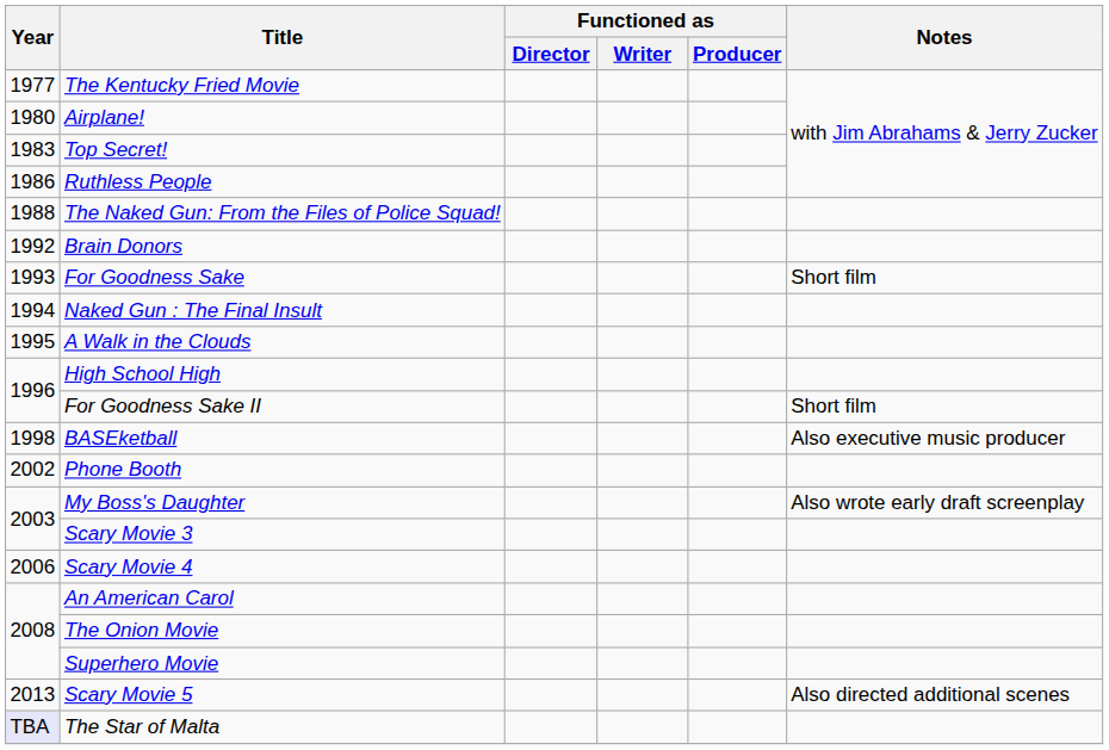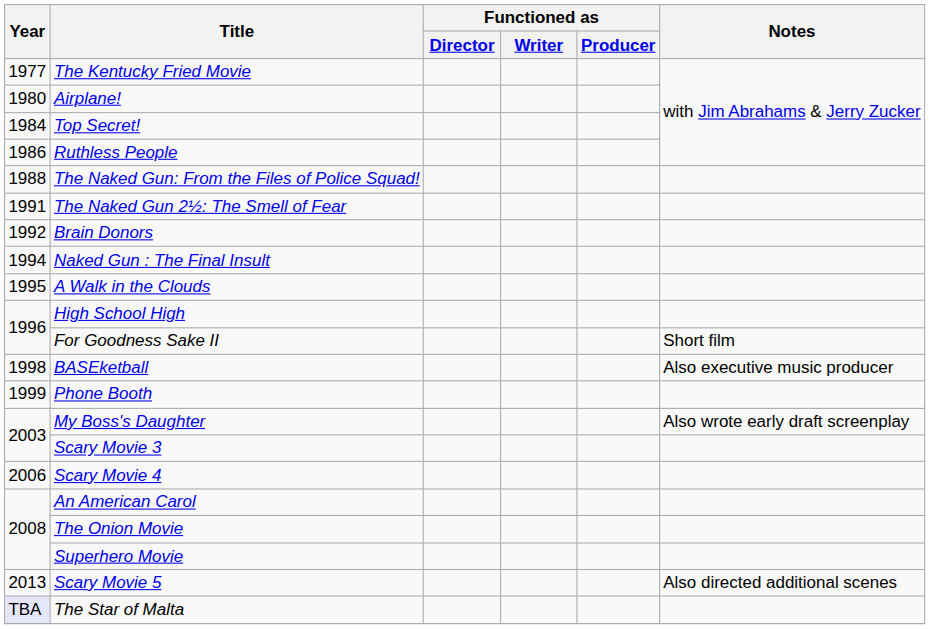 <table class="wikitable">
 <tr>
 <th rowspan="2">Year</th>
 <th rowspan="2">Title</th>
 <th colspan="3"><strong>Functioned as</strong></th>
 <th rowspan="2">Notes</th>
 </tr>
 <tr>
 <th width=65><a href='#'>Director</a></th>
 <th width=65><a href='#'>Writer</a></th>
 <th width=65><a href='#'>Producer</a></th>
 </tr>
 <tr>
 <td>1977</td>
 <td><em><a href='#'>The Kentucky Fried Movie</a></em></td>
 <td></td>
 <td></td>
 <td></td>
 <td rowspan=4>with <a href='#'>Jim Abrahams</a> & <a href='#'>Jerry Zucker</a></td>
 </tr>
 <tr>
 <td>1980</td>
 <td><em><a href='#'>Airplane!</a></em></td>
 <td></td>
 <td></td>
 <td></td>
 </tr>
 <tr>
-<td>1983</td>
+<td>1984</td>
 <td><em><a href='#'>Top Secret!</a></em></td>
 <td></td>
 <td></td>
 <td></td>
 </tr>
 <tr>
 <td>1986</td>
 <td><em><a href='#'>Ruthless People</a></em></td>
 <td></td>
 <td></td>
 <td></td>
 </tr>
 <tr>
 <td>1988</td>
 <td><em><a href='#'>The Naked Gun: From the Files of Police Squad!</a></em></td>
 <td></td>
 <td></td>
 <td></td>
 <td></td>
 </tr>
 <tr>
+<td>1991</td>
+<td><em><a href='#'>The Naked Gun 2½: The Smell of Fear</a></em></td>
+<td></td>
+<td></td>
+<td></td>
+<td></td>
+</tr>
+<tr>
 <td>1992</td>
 <td><em><a href='#'>Brain Donors</a></em></td>
 <td></td>
 <td></td>
 <td></td>
 <td></td>
-</tr>
-<tr>
-<td>1993</td>
-<td><em><a href='#'>For Goodness Sake</a></em></td>
-<td></td>
-<td></td>
-<td></td>
-<td>Short film</td>
 </tr>
 <tr>
 <td>1994</td>
 <td><em><a href='#'>Naked Gun : The Final Insult</a></em></td>
 <td></td>
 <td></td>
 <td></td>
 <td></td>
 </tr>
 <tr>
 <td>1995</td>
 <td><em><a href='#'>A Walk in the Clouds</a></em></td>
 <td></td>
 <td></td>
 <td></td>
 <td></td>
 </tr>
 <tr>
 <td rowspan=2>1996</td>
 <td><em><a href='#'>High School High</a></em></td>
 <td></td>
 <td></td>
 <td></td>
 <td></td>
 </tr>
 <tr>
 <td><em>For Goodness Sake II</em></td>
 <td></td>
 <td></td>
 <td></td>
 <td>Short film</td>
 </tr>
 <tr>
 <td>1998</td>
 <td><em><a href='#'>BASEketball</a></em></td>
 <td></td>
 <td></td>
 <td></td>
 <td>Also executive music producer</td>
 </tr>
 <tr>
-<td>2002</td>
+<td>1999</td>
 <td><em><a href='#'>Phone Booth</a></em></td>
 <td></td>
 <td></td>
 <td></td>
 <td></td>
 </tr>
 <tr>
 <td rowspan="2">2003</td>
 <td><em><a href='#'>My Boss's Daughter</a></em></td>
 <td></td>
 <td></td>
 <td></td>
 <td>Also wrote early draft screenplay</td>
 </tr>
 <tr>
 <td><em><a href='#'>Scary Movie 3</a></em></td>
 <td></td>
 <td></td>
 <td></td>
 <td></td>
 </tr>
 <tr>
 <td>2006</td>
 <td><em><a href='#'>Scary Movie 4</a></em></td>
 <td></td>
 <td></td>
 <td></td>
 <td></td>
 </tr>
 <tr>
 <td rowspan=3>2008</td>
 <td><em><a href='#'>An American Carol</a></em></td>
 <td></td>
 <td></td>
 <td></td>
 <td></td>
 </tr>
 <tr>
 <td><em><a href='#'>The Onion Movie</a></em></td>
 <td></td>
 <td></td>
 <td></td>
 <td></td>
 </tr>
 <tr>
 <td><em><a href='#'>Superhero Movie</a></em></td>
 <td></td>
 <td></td>
 <td></td>
 <td></td>
 </tr>
 <tr>
 <td>2013</td>
 <td><em><a href='#'>Scary Movie 5</a></em></td>
 <td></td>
 <td></td>
 <td></td>
 <td>Also directed additional scenes</td>
 </tr>
 <tr>
 <td style="background: lavender;">TBA</td>
 <td><em>The Star of Malta</em></td>
 <td></td>
 <td></td>
 <td></td>
 <td></td>
 </tr>
 <tr>
 </tr>
 </table>
